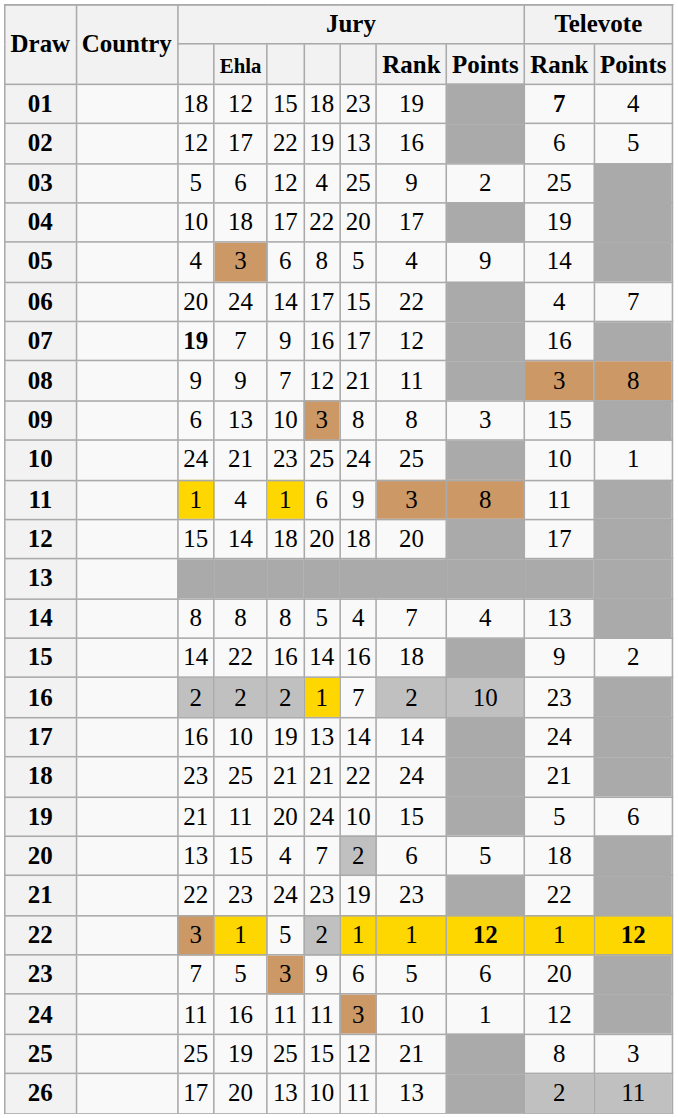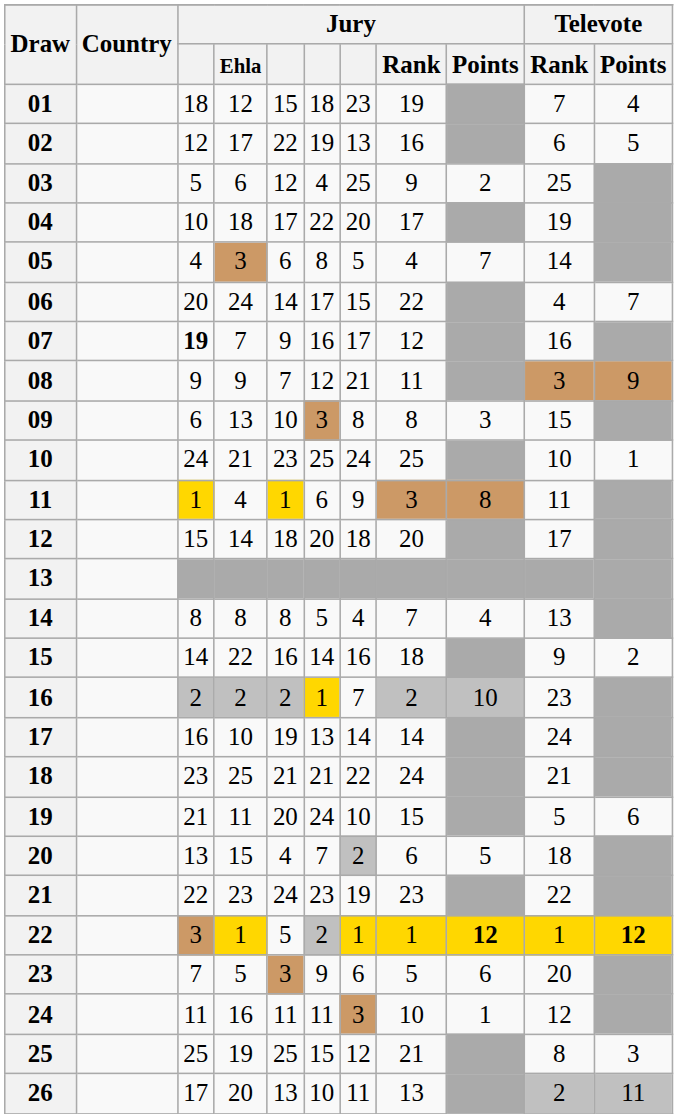 <table class="sortable wikitable collapsible plainrowheaders" style="text-align:center;">
 <tr>
 </tr>
 <tr>
 <th scope="col" rowspan="2">Draw</th>
 <th scope="col" rowspan="2">Country</th>
 <th scope="col" colspan="7">Jury</th>
 <th scope="col" colspan="2">Televote</th>
 </tr>
 <tr>
 <th scope="col"><small></small></th>
 <th scope="col"><small>Ehla</small></th>
 <th scope="col"><small></small></th>
 <th scope="col"><small></small></th>
 <th scope="col"><small></small></th>
 <th scope="col">Rank</th>
 <th scope="col">Points</th>
 <th scope="col">Rank</th>
 <th scope="col">Points</th>
 </tr>
 <tr>
 <th scope="row" style="text-align:center;">01</th>
 <td style="text-align:left;"></td>
 <td>18</td>
 <td>12</td>
 <td>15</td>
 <td>18</td>
 <td>23</td>
 <td>19</td>
 <td style="background:#AAAAAA;"></td>
-<td><strong>7</strong></td>
+<td>7</td>
 <td>4</td>
 </tr>
 <tr>
 <th scope="row" style="text-align:center;">02</th>
 <td style="text-align:left;"></td>
 <td>12</td>
 <td>17</td>
 <td>22</td>
 <td>19</td>
 <td>13</td>
 <td>16</td>
 <td style="background:#AAAAAA;"></td>
 <td>6</td>
 <td>5</td>
 </tr>
 <tr>
 <th scope="row" style="text-align:center;">03</th>
 <td style="text-align:left;"></td>
 <td>5</td>
 <td>6</td>
 <td>12</td>
 <td>4</td>
 <td>25</td>
 <td>9</td>
 <td>2</td>
 <td>25</td>
 <td style="background:#AAAAAA;"></td>
 </tr>
 <tr>
 <th scope="row" style="text-align:center;">04</th>
 <td style="text-align:left;"></td>
 <td>10</td>
 <td>18</td>
 <td>17</td>
 <td>22</td>
 <td>20</td>
 <td>17</td>
 <td style="background:#AAAAAA;"></td>
 <td>19</td>
 <td style="background:#AAAAAA;"></td>
 </tr>
 <tr>
 <th scope="row" style="text-align:center;">05</th>
 <td style="text-align:left;"></td>
 <td>4</td>
 <td style="background:#CC9966;">3</td>
 <td>6</td>
 <td>8</td>
 <td>5</td>
 <td>4</td>
-<td>9</td>
+<td>7</td>
 <td>14</td>
 <td style="background:#AAAAAA;"></td>
 </tr>
 <tr>
 <th scope="row" style="text-align:center;">06</th>
 <td style="text-align:left;"></td>
 <td>20</td>
 <td>24</td>
 <td>14</td>
 <td>17</td>
 <td>15</td>
 <td>22</td>
 <td style="background:#AAAAAA;"></td>
 <td>4</td>
 <td>7</td>
 </tr>
 <tr>
 <th scope="row" style="text-align:center;">07</th>
 <td style="text-align:left;"></td>
 <td><strong>19</strong></td>
 <td>7</td>
 <td>9</td>
 <td>16</td>
 <td>17</td>
 <td>12</td>
 <td style="background:#AAAAAA;"></td>
 <td>16</td>
 <td style="background:#AAAAAA;"></td>
 </tr>
 <tr>
 <th scope="row" style="text-align:center;">08</th>
 <td style="text-align:left;"></td>
 <td>9</td>
 <td>9</td>
 <td>7</td>
 <td>12</td>
 <td>21</td>
 <td>11</td>
 <td style="background:#AAAAAA;"></td>
 <td style="background:#CC9966;">3</td>
-<td style="background:#CC9966;">8</td>
+<td style="background:#CC9966;">9</td>
 </tr>
 <tr>
 <th scope="row" style="text-align:center;">09</th>
 <td style="text-align:left;"></td>
 <td>6</td>
 <td>13</td>
 <td>10</td>
 <td style="background:#CC9966;">3</td>
 <td>8</td>
 <td>8</td>
 <td>3</td>
 <td>15</td>
 <td style="background:#AAAAAA;"></td>
 </tr>
 <tr>
 <th scope="row" style="text-align:center;">10</th>
 <td style="text-align:left;"></td>
 <td>24</td>
 <td>21</td>
 <td>23</td>
 <td>25</td>
 <td>24</td>
 <td>25</td>
 <td style="background:#AAAAAA;"></td>
 <td>10</td>
 <td>1</td>
 </tr>
 <tr>
 <th scope="row" style="text-align:center;">11</th>
 <td style="text-align:left;"></td>
 <td style="background:gold;">1</td>
 <td>4</td>
 <td style="background:gold;">1</td>
 <td>6</td>
 <td>9</td>
 <td style="background:#CC9966;">3</td>
 <td style="background:#CC9966;">8</td>
 <td>11</td>
 <td style="background:#AAAAAA;"></td>
 </tr>
 <tr>
 <th scope="row" style="text-align:center;">12</th>
 <td style="text-align:left;"></td>
 <td>15</td>
 <td>14</td>
 <td>18</td>
 <td>20</td>
 <td>18</td>
 <td>20</td>
 <td style="background:#AAAAAA;"></td>
 <td>17</td>
 <td style="background:#AAAAAA;"></td>
 </tr>
 <tr class="sortbottom">
 <th scope="row" style="text-align:center;">13</th>
 <td style="text-align:left;"></td>
 <td style="background:#AAAAAA;"></td>
 <td style="background:#AAAAAA;"></td>
 <td style="background:#AAAAAA;"></td>
 <td style="background:#AAAAAA;"></td>
 <td style="background:#AAAAAA;"></td>
 <td style="background:#AAAAAA;"></td>
 <td style="background:#AAAAAA;"></td>
 <td style="background:#AAAAAA;"></td>
 <td style="background:#AAAAAA;"></td>
 </tr>
 <tr>
 <th scope="row" style="text-align:center;">14</th>
 <td style="text-align:left;"></td>
 <td>8</td>
 <td>8</td>
 <td>8</td>
 <td>5</td>
 <td>4</td>
 <td>7</td>
 <td>4</td>
 <td>13</td>
 <td style="background:#AAAAAA;"></td>
 </tr>
 <tr>
 <th scope="row" style="text-align:center;">15</th>
 <td style="text-align:left;"></td>
 <td>14</td>
 <td>22</td>
 <td>16</td>
 <td>14</td>
 <td>16</td>
 <td>18</td>
 <td style="background:#AAAAAA;"></td>
 <td>9</td>
 <td>2</td>
 </tr>
 <tr>
 <th scope="row" style="text-align:center;">16</th>
 <td style="text-align:left;"></td>
 <td style="background:silver;">2</td>
 <td style="background:silver;">2</td>
 <td style="background:silver;">2</td>
 <td style="background:gold;">1</td>
 <td>7</td>
 <td style="background:silver;">2</td>
 <td style="background:silver;">10</td>
 <td>23</td>
 <td style="background:#AAAAAA;"></td>
 </tr>
 <tr>
 <th scope="row" style="text-align:center;">17</th>
 <td style="text-align:left;"></td>
 <td>16</td>
 <td>10</td>
 <td>19</td>
 <td>13</td>
 <td>14</td>
 <td>14</td>
 <td style="background:#AAAAAA;"></td>
 <td>24</td>
 <td style="background:#AAAAAA;"></td>
 </tr>
 <tr>
 <th scope="row" style="text-align:center;">18</th>
 <td style="text-align:left;"></td>
 <td>23</td>
 <td>25</td>
 <td>21</td>
 <td>21</td>
 <td>22</td>
 <td>24</td>
 <td style="background:#AAAAAA;"></td>
 <td>21</td>
 <td style="background:#AAAAAA;"></td>
 </tr>
 <tr>
 <th scope="row" style="text-align:center;">19</th>
 <td style="text-align:left;"></td>
 <td>21</td>
 <td>11</td>
 <td>20</td>
 <td>24</td>
 <td>10</td>
 <td>15</td>
 <td style="background:#AAAAAA;"></td>
 <td>5</td>
 <td>6</td>
 </tr>
 <tr>
 <th scope="row" style="text-align:center;">20</th>
 <td style="text-align:left;"></td>
 <td>13</td>
 <td>15</td>
 <td>4</td>
 <td>7</td>
 <td style="background:silver;">2</td>
 <td>6</td>
 <td>5</td>
 <td>18</td>
 <td style="background:#AAAAAA;"></td>
 </tr>
 <tr>
 <th scope="row" style="text-align:center;">21</th>
 <td style="text-align:left;"></td>
 <td>22</td>
 <td>23</td>
 <td>24</td>
 <td>23</td>
 <td>19</td>
 <td>23</td>
 <td style="background:#AAAAAA;"></td>
 <td>22</td>
 <td style="background:#AAAAAA;"></td>
 </tr>
 <tr>
 <th scope="row" style="text-align:center;">22</th>
 <td style="text-align:left;"></td>
 <td style="background:#CC9966;">3</td>
 <td style="background:gold;">1</td>
 <td>5</td>
 <td style="background:silver;">2</td>
 <td style="background:gold;">1</td>
 <td style="background:gold;">1</td>
 <td style="background:gold;"><strong>12</strong></td>
 <td style="background:gold;">1</td>
 <td style="background:gold;"><strong>12</strong></td>
 </tr>
 <tr>
 <th scope="row" style="text-align:center;">23</th>
 <td style="text-align:left;"></td>
 <td>7</td>
 <td>5</td>
 <td style="background:#CC9966;">3</td>
 <td>9</td>
 <td>6</td>
 <td>5</td>
 <td>6</td>
 <td>20</td>
 <td style="background:#AAAAAA;"></td>
 </tr>
 <tr>
 <th scope="row" style="text-align:center;">24</th>
 <td style="text-align:left;"></td>
 <td>11</td>
 <td>16</td>
 <td>11</td>
 <td>11</td>
 <td style="background:#CC9966;">3</td>
 <td>10</td>
 <td>1</td>
 <td>12</td>
 <td style="background:#AAAAAA;"></td>
 </tr>
 <tr>
 <th scope="row" style="text-align:center;">25</th>
 <td style="text-align:left;"></td>
 <td>25</td>
 <td>19</td>
 <td>25</td>
 <td>15</td>
 <td>12</td>
 <td>21</td>
 <td style="background:#AAAAAA;"></td>
 <td>8</td>
 <td>3</td>
 </tr>
 <tr>
 <th scope="row" style="text-align:center;">26</th>
 <td style="text-align:left;"></td>
 <td>17</td>
 <td>20</td>
 <td>13</td>
 <td>10</td>
 <td>11</td>
 <td>13</td>
 <td style="background:#AAAAAA;"></td>
 <td style="background:silver;">2</td>
 <td style="background:silver;">11</td>
 </tr>
 </table>
